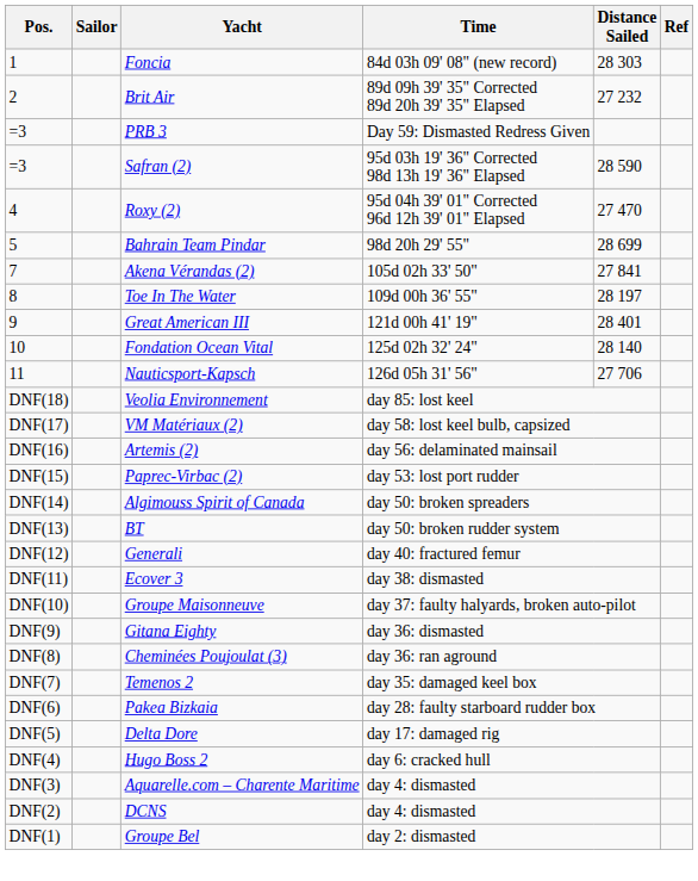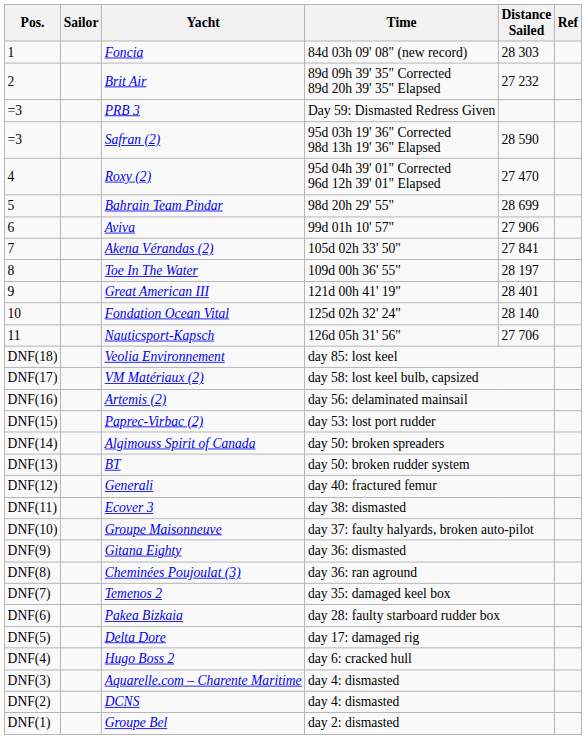 <table class="wikitable sortable">
 <tr>
 <th>Pos.</th>
 <th>Sailor</th>
 <th>Yacht</th>
 <th>Time</th>
 <th>Distance<br>Sailed</th>
 <th>Ref</th>
 </tr>
 <tr>
 <td>1</td>
 <td></td>
 <td><em><a href='#'>Foncia</a></em></td>
 <td>84d 03h 09' 08" (new record)</td>
 <td>28 303</td>
 <td></td>
 </tr>
 <tr>
 <td>2</td>
 <td></td>
 <td><em><a href='#'>Brit Air</a></em></td>
 <td>89d 09h 39' 35" Corrected<br>89d 20h 39' 35" Elapsed</td>
 <td>27 232</td>
 <td></td>
 </tr>
 <tr>
 <td>=3</td>
 <td></td>
 <td><em><a href='#'>PRB 3</a></em></td>
 <td>Day 59: Dismasted Redress Given</td>
 <td></td>
 <td></td>
 </tr>
 <tr>
 <td>=3</td>
 <td></td>
 <td><em><a href='#'>Safran (2)</a></em></td>
 <td>95d 03h 19' 36" Corrected<br>98d 13h 19' 36" Elapsed</td>
 <td>28 590</td>
 <td></td>
 </tr>
 <tr>
 <td>4</td>
 <td></td>
 <td><em><a href='#'>Roxy (2)</a></em></td>
 <td>95d 04h 39' 01" Corrected<br>96d 12h 39' 01" Elapsed</td>
 <td>27 470</td>
 <td></td>
 </tr>
 <tr>
 <td>5</td>
 <td></td>
 <td><em><a href='#'>Bahrain Team Pindar</a></em></td>
 <td>98d 20h 29' 55"</td>
 <td>28 699</td>
+<td></td>
+</tr>
+<tr>
+<td>6</td>
+<td></td>
+<td><em><a href='#'>Aviva</a></em></td>
+<td>99d 01h 10' 57"</td>
+<td>27 906</td>
 <td></td>
 </tr>
 <tr>
 <td>7</td>
 <td></td>
 <td><em><a href='#'>Akena Vérandas (2)</a></em></td>
 <td>105d 02h 33' 50"</td>
 <td>27 841</td>
 <td></td>
 </tr>
 <tr>
 <td>8</td>
 <td></td>
 <td><em><a href='#'>Toe In The Water</a></em></td>
 <td>109d 00h 36' 55"</td>
 <td>28 197</td>
 <td></td>
 </tr>
 <tr>
 <td>9</td>
 <td></td>
 <td><em><a href='#'>Great American III</a></em></td>
 <td>121d 00h 41' 19"</td>
 <td>28 401</td>
 <td></td>
 </tr>
 <tr>
 <td>10</td>
 <td></td>
 <td><em><a href='#'>Fondation Ocean Vital</a></em></td>
 <td>125d 02h 32' 24"</td>
 <td>28 140</td>
 <td></td>
 </tr>
 <tr>
 <td>11</td>
 <td></td>
 <td><em><a href='#'>Nauticsport-Kapsch</a></em></td>
 <td>126d 05h 31' 56"</td>
 <td>27 706</td>
 <td></td>
 </tr>
 <tr>
 <td>DNF(18)</td>
 <td></td>
 <td><em><a href='#'>Veolia Environnement</a></em></td>
 <td colspan=2>day 85: lost keel</td>
 <td></td>
 </tr>
 <tr>
 <td>DNF(17)</td>
 <td></td>
 <td><em><a href='#'>VM Matériaux (2)</a></em></td>
 <td colspan=2>day 58: lost keel bulb, capsized</td>
 <td></td>
 </tr>
 <tr>
 <td>DNF(16)</td>
 <td></td>
 <td><em><a href='#'>Artemis (2)</a></em></td>
 <td colspan=2>day 56: delaminated mainsail</td>
 <td></td>
 </tr>
 <tr>
 <td>DNF(15)</td>
 <td></td>
 <td><em><a href='#'>Paprec-Virbac (2)</a></em></td>
 <td colspan=2>day 53: lost port rudder</td>
 <td></td>
 </tr>
 <tr>
 <td>DNF(14)</td>
 <td></td>
 <td><em><a href='#'>Algimouss Spirit of Canada</a></em></td>
 <td colspan=2>day 50: broken spreaders</td>
 <td></td>
 </tr>
 <tr>
 <td>DNF(13)</td>
 <td></td>
 <td><em><a href='#'>BT</a></em></td>
 <td colspan=2>day 50: broken rudder system</td>
 <td></td>
 </tr>
 <tr>
 <td>DNF(12)</td>
 <td></td>
 <td><em><a href='#'>Generali</a></em></td>
 <td colspan=2>day 40: fractured femur</td>
 <td></td>
 </tr>
 <tr>
 <td>DNF(11)</td>
 <td></td>
 <td><em><a href='#'>Ecover 3</a></em></td>
 <td colspan=2>day 38: dismasted</td>
 <td></td>
 </tr>
 <tr>
 <td>DNF(10)</td>
 <td></td>
 <td><em><a href='#'>Groupe Maisonneuve</a></em></td>
 <td colspan=2>day 37: faulty halyards, broken auto-pilot</td>
 <td></td>
 </tr>
 <tr>
 <td>DNF(9)</td>
 <td></td>
 <td><em><a href='#'>Gitana Eighty</a></em></td>
 <td colspan=2>day 36: dismasted</td>
 <td></td>
 </tr>
 <tr>
 <td>DNF(8)</td>
 <td></td>
 <td><em><a href='#'>Cheminées Poujoulat (3)</a></em></td>
 <td colspan=2>day 36: ran aground</td>
 <td></td>
 </tr>
 <tr>
 <td>DNF(7)</td>
 <td></td>
 <td><em><a href='#'>Temenos 2</a></em></td>
 <td colspan=2>day 35: damaged keel box</td>
 <td></td>
 </tr>
 <tr>
 <td>DNF(6)</td>
 <td></td>
 <td><em><a href='#'>Pakea Bizkaia</a></em></td>
 <td colspan=2>day 28: faulty starboard rudder box</td>
 <td></td>
 </tr>
 <tr>
 <td>DNF(5)</td>
 <td></td>
 <td><em><a href='#'>Delta Dore</a></em></td>
 <td colspan=2>day 17: damaged rig</td>
 <td></td>
 </tr>
 <tr>
 <td>DNF(4)</td>
 <td></td>
 <td><em><a href='#'>Hugo Boss 2</a></em></td>
 <td colspan=2>day 6: cracked hull</td>
 <td></td>
 </tr>
 <tr>
 <td>DNF(3)</td>
 <td></td>
 <td><em><a href='#'>Aquarelle.com – Charente Maritime</a></em></td>
 <td colspan=2>day 4: dismasted</td>
 <td></td>
 </tr>
 <tr>
 <td>DNF(2)</td>
 <td></td>
 <td><em><a href='#'>DCNS</a></em></td>
 <td colspan=2>day 4: dismasted</td>
 <td></td>
 </tr>
 <tr>
 <td>DNF(1)</td>
 <td></td>
 <td><em><a href='#'>Groupe Bel</a></em></td>
 <td colspan=2>day 2: dismasted</td>
 <td></td>
 </tr>
 </table>
